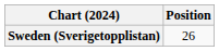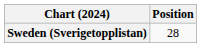 <table class="wikitable plainrowheaders" style="text-align:center">
 <tr>
 <th scope="col">Chart (2024)</th>
 <th scope="col">Position</th>
 </tr>
 <tr>
 <th scope="row">Sweden (Sverigetopplistan)</th>
-<td>26</td>
+<td>28</td>
 </tr>
 </table>
